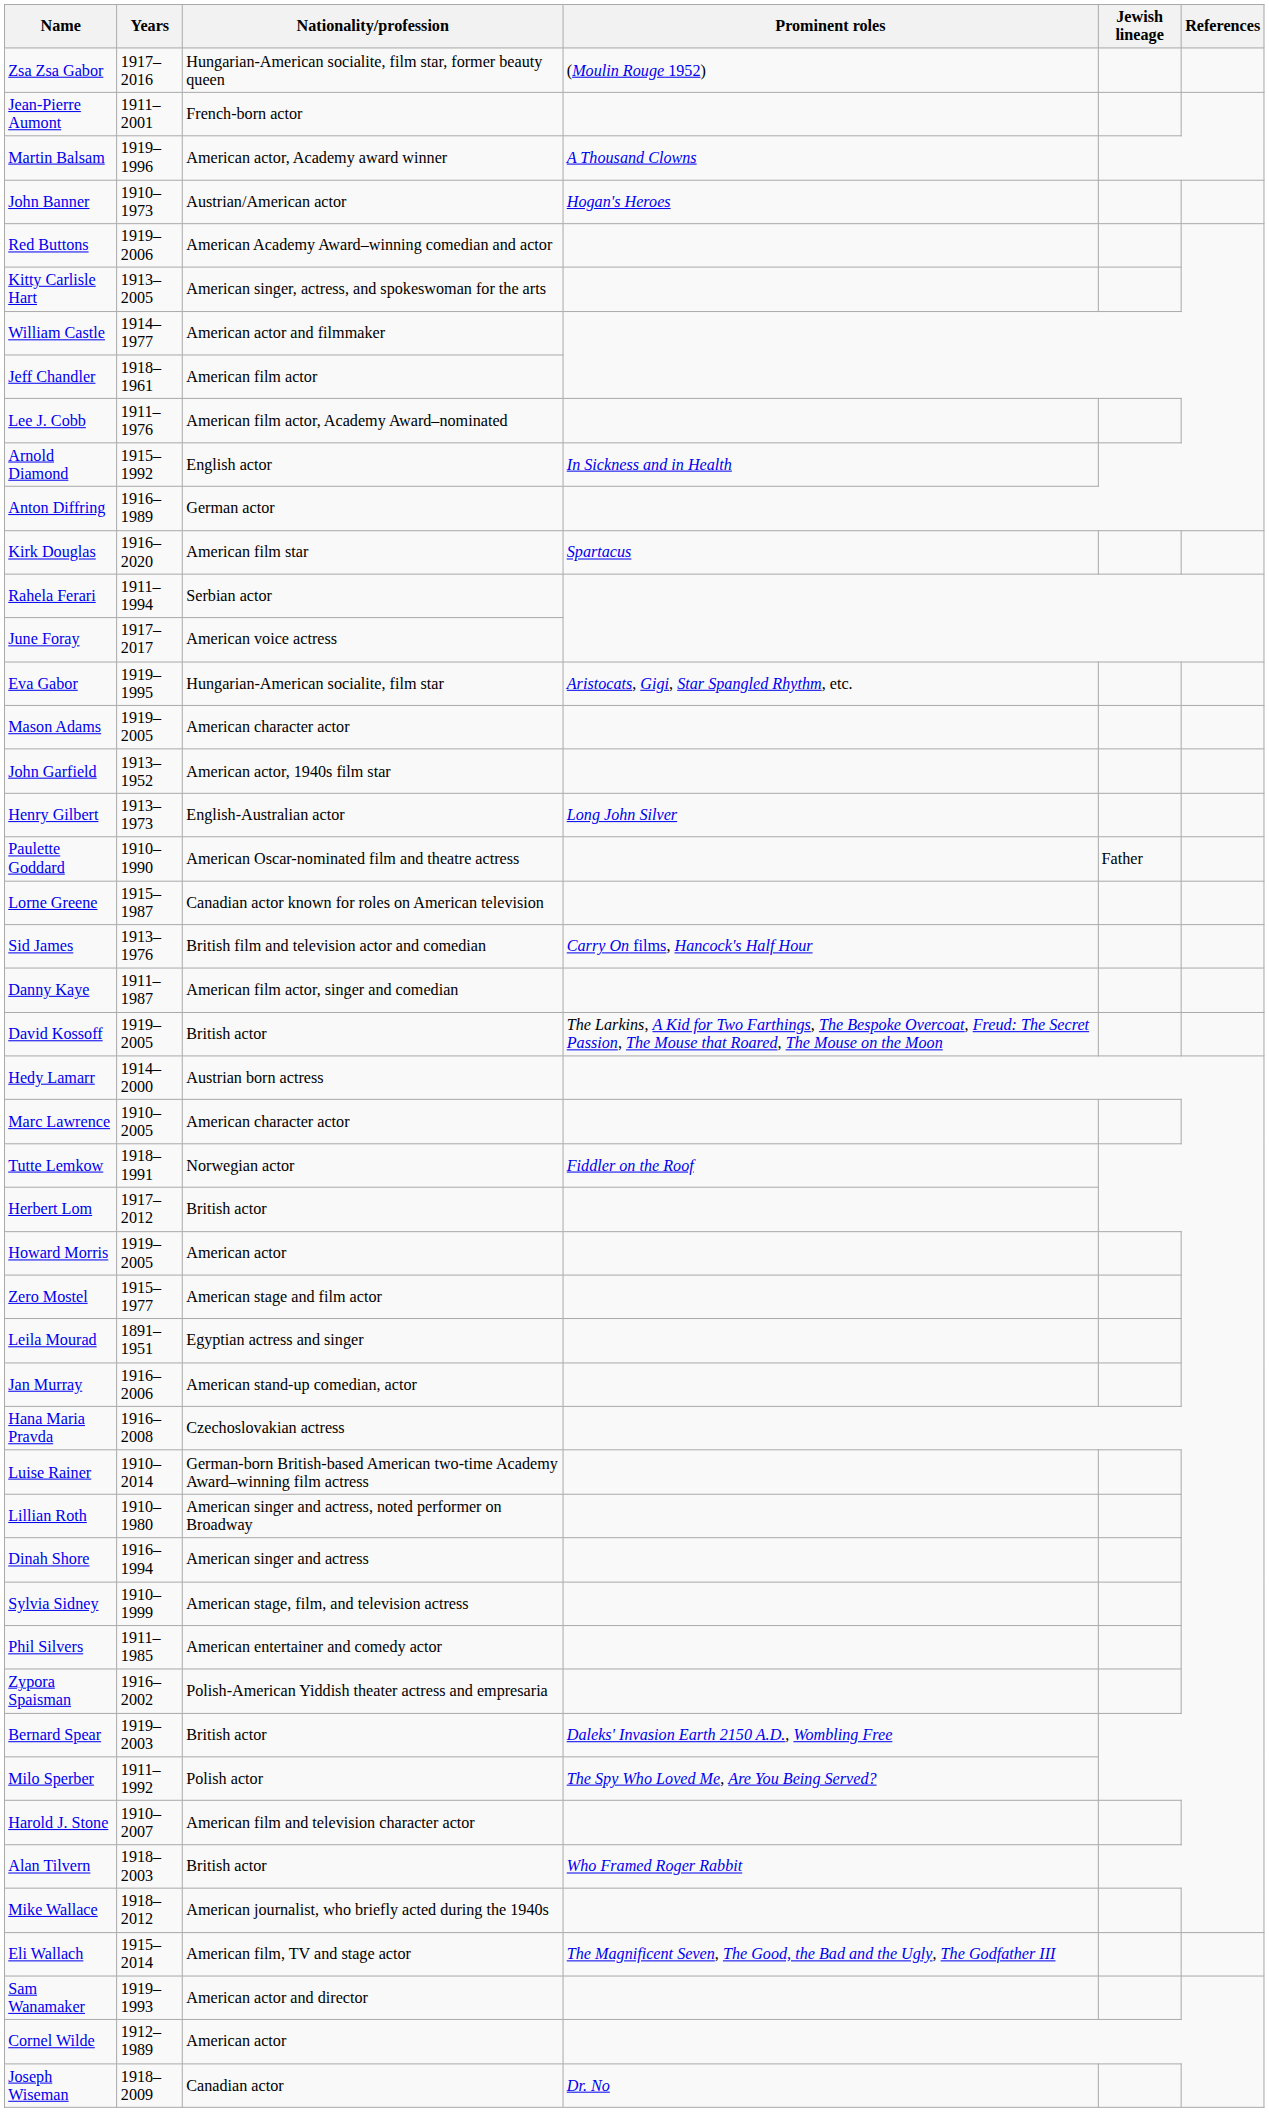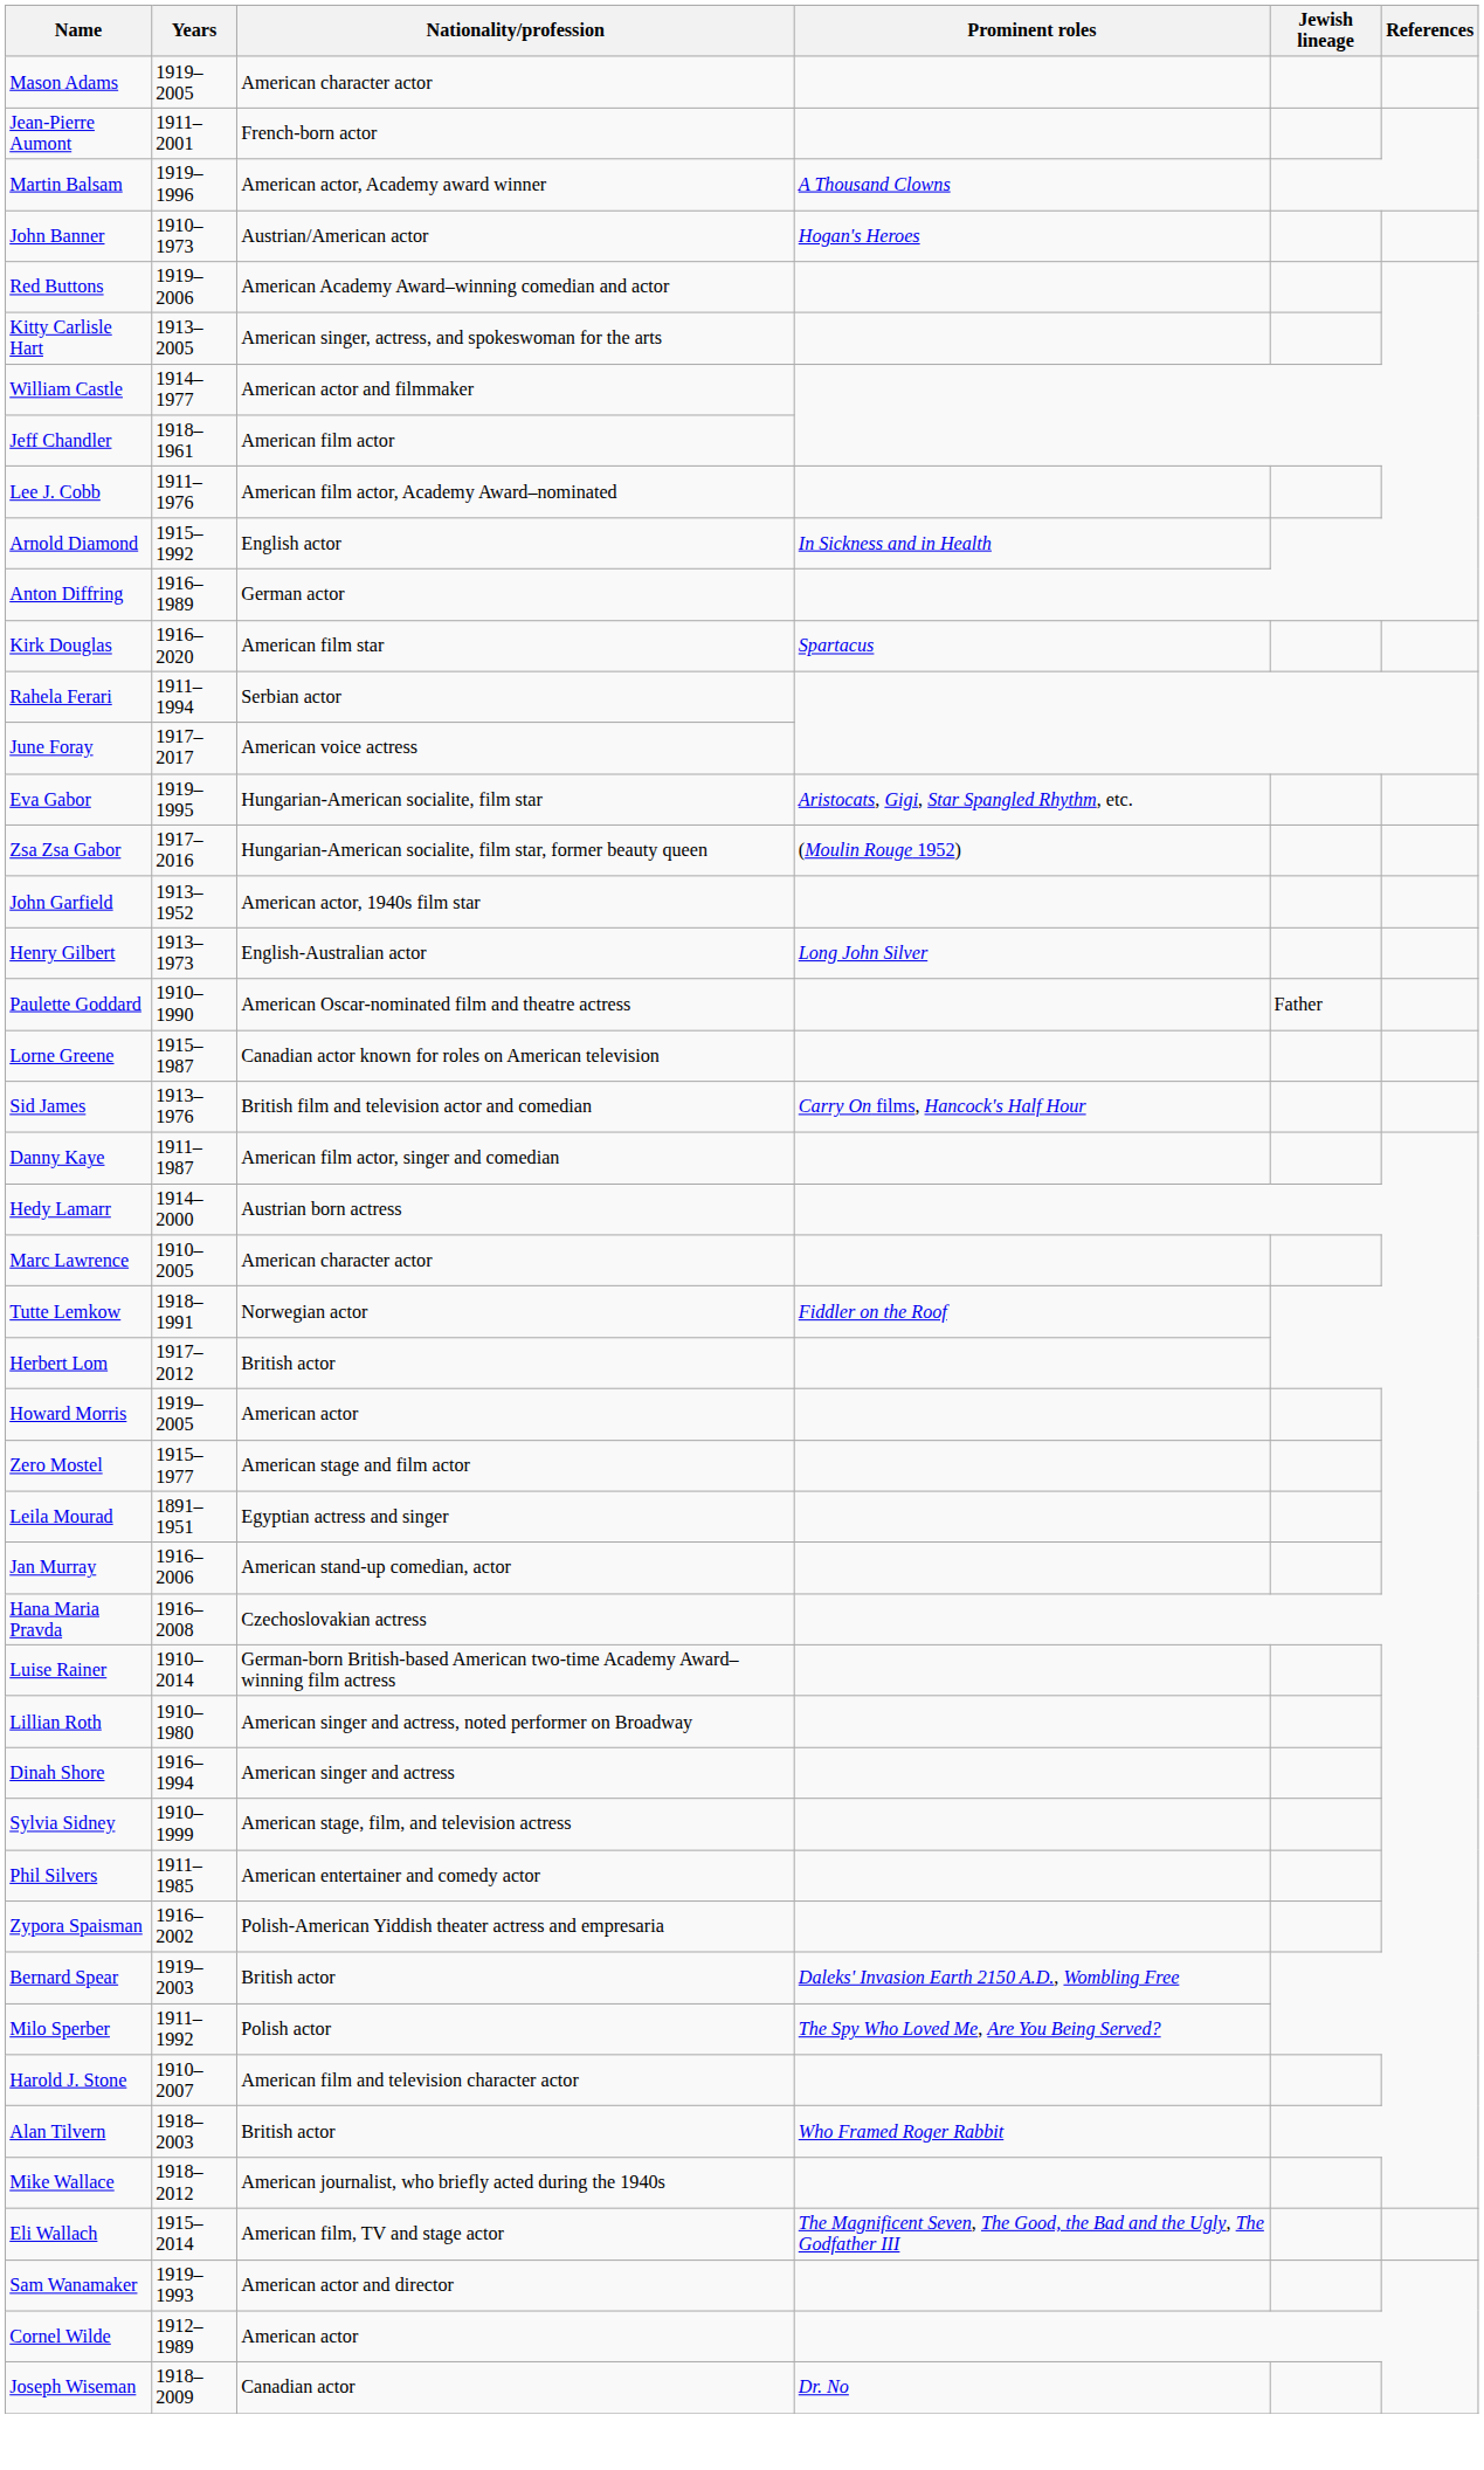 <table class="wikitable sortable">
 <tr>
 <th>Name</th>
 <th>Years</th>
 <th>Nationality/profession</th>
 <th>Prominent roles</th>
 <th>Jewish lineage</th>
 <th class="unsortable">References</th>
 </tr>
 <tr>
-<td><a href='#'>Zsa Zsa Gabor</a></td>
-<td>1917–2016</td>
-<td>Hungarian-American socialite, film star, former beauty queen</td>
-<td>(<a href='#'><em>Moulin Rouge</em> 1952</a>)</td>
+<td><a href='#'>Mason Adams</a></td>
+<td>1919–2005</td>
+<td>American character actor</td>
+<td></td>
 <td></td>
 <td></td>
 </tr>
 <tr>
 <td><a href='#'>Jean-Pierre Aumont</a></td>
 <td>1911–2001</td>
 <td>French-born actor</td>
 <td></td>
 <td></td>
 </tr>
 <tr>
 <td><a href='#'>Martin Balsam</a></td>
 <td>1919–1996</td>
 <td>American actor, Academy award winner</td>
 <td><em><a href='#'>A Thousand Clowns</a></em></td>
 </tr>
 <tr>
 <td><a href='#'>John Banner</a></td>
 <td>1910–1973</td>
 <td>Austrian/American actor</td>
 <td><em><a href='#'>Hogan's Heroes</a></em></td>
 <td></td>
 <td></td>
 </tr>
 <tr>
 <td><a href='#'>Red Buttons</a></td>
 <td>1919–2006</td>
 <td>American Academy Award–winning comedian and actor</td>
 <td></td>
 <td></td>
 </tr>
 <tr>
 <td><a href='#'>Kitty Carlisle Hart</a></td>
 <td>1913–2005</td>
 <td>American singer, actress, and spokeswoman for the arts</td>
 <td></td>
 <td></td>
 </tr>
 <tr>
 <td><a href='#'>William Castle</a></td>
 <td>1914–1977</td>
 <td>American actor and filmmaker</td>
 </tr>
 <tr>
 <td><a href='#'>Jeff Chandler</a></td>
 <td>1918–1961</td>
 <td>American film actor</td>
 </tr>
 <tr>
 <td><a href='#'>Lee J. Cobb</a></td>
 <td>1911–1976</td>
 <td>American film actor, Academy Award–nominated</td>
 <td></td>
 <td></td>
 </tr>
 <tr>
 <td><a href='#'>Arnold Diamond</a></td>
 <td>1915–1992</td>
 <td>English actor</td>
 <td><em><a href='#'>In Sickness and in Health</a></em></td>
 </tr>
 <tr>
 <td><a href='#'>Anton Diffring</a></td>
 <td>1916–1989</td>
 <td>German actor</td>
 </tr>
 <tr>
 <td><a href='#'>Kirk Douglas</a></td>
 <td>1916–2020</td>
 <td>American film star</td>
 <td><em><a href='#'>Spartacus</a></em></td>
 <td></td>
 <td></td>
 </tr>
 <tr>
 <td><a href='#'>Rahela Ferari</a></td>
 <td>1911–1994</td>
 <td>Serbian actor</td>
 </tr>
 <tr>
 <td><a href='#'>June Foray</a></td>
 <td>1917–2017</td>
 <td>American voice actress</td>
 </tr>
 <tr>
 <td><a href='#'>Eva Gabor</a></td>
 <td>1919–1995</td>
 <td>Hungarian-American socialite, film star</td>
 <td><em><a href='#'>Aristocats</a></em>, <em><a href='#'>Gigi</a></em>, <em><a href='#'>Star Spangled Rhythm</a></em>, etc.</td>
 <td></td>
 <td></td>
 </tr>
 <tr>
-<td><a href='#'>Mason Adams</a></td>
-<td>1919–2005</td>
-<td>American character actor</td>
-<td></td>
+<td><a href='#'>Zsa Zsa Gabor</a></td>
+<td>1917–2016</td>
+<td>Hungarian-American socialite, film star, former beauty queen</td>
+<td>(<a href='#'><em>Moulin Rouge</em> 1952</a>)</td>
 <td></td>
 <td></td>
 </tr>
 <tr>
 <td><a href='#'>John Garfield</a></td>
 <td>1913–1952</td>
 <td>American actor, 1940s film star</td>
 <td></td>
 <td></td>
 </tr>
 <tr>
 <td><a href='#'>Henry Gilbert</a></td>
 <td>1913–1973</td>
 <td>English-Australian actor</td>
 <td><em><a href='#'>Long John Silver</a></em></td>
 <td></td>
 <td></td>
 </tr>
 <tr>
 <td><a href='#'>Paulette Goddard</a></td>
 <td>1910–1990</td>
 <td>American Oscar-nominated film and theatre actress</td>
 <td></td>
 <td>Father</td>
 <td></td>
 </tr>
 <tr>
 <td><a href='#'>Lorne Greene</a></td>
 <td>1915–1987</td>
 <td>Canadian actor known for roles on American television</td>
 <td></td>
 <td></td>
 </tr>
 <tr>
 <td><a href='#'>Sid James</a></td>
 <td>1913–1976</td>
 <td>British film and television actor and comedian</td>
 <td><a href='#'><em>Carry On</em> films</a>, <em><a href='#'>Hancock's Half Hour</a></em></td>
 <td></td>
 <td></td>
 </tr>
 <tr>
 <td><a href='#'>Danny Kaye</a></td>
 <td>1911–1987</td>
 <td>American film actor, singer and comedian</td>
-<td></td>
-<td></td>
-</tr>
-<tr>
-<td><a href='#'>David Kossoff</a></td>
-<td>1919–2005</td>
-<td>British actor</td>
-<td><em>The Larkins</em>, <em><a href='#'>A Kid for Two Farthings</a></em>, <em><a href='#'>The Bespoke Overcoat</a></em>, <em><a href='#'>Freud: The Secret Passion</a></em>, <em><a href='#'>The Mouse that Roared</a></em>, <em><a href='#'>The Mouse on the Moon</a></em></td>
 <td></td>
 <td></td>
 </tr>
 <tr>
 <td><a href='#'>Hedy Lamarr</a></td>
 <td>1914–2000</td>
 <td>Austrian born actress</td>
 </tr>
 <tr>
 <td><a href='#'>Marc Lawrence</a></td>
 <td>1910–2005</td>
 <td>American character actor</td>
 <td></td>
 <td></td>
 </tr>
 <tr>
 <td><a href='#'>Tutte Lemkow</a></td>
 <td>1918–1991</td>
 <td>Norwegian actor</td>
 <td><em><a href='#'>Fiddler on the Roof</a></em></td>
 </tr>
 <tr>
 <td><a href='#'>Herbert Lom</a></td>
 <td>1917–2012</td>
 <td>British actor</td>
 <td></td>
 </tr>
 <tr>
 <td><a href='#'>Howard Morris</a></td>
 <td>1919–2005</td>
 <td>American actor</td>
 <td></td>
 <td></td>
 </tr>
 <tr>
 <td><a href='#'>Zero Mostel</a></td>
 <td>1915–1977</td>
 <td>American stage and film actor</td>
 <td></td>
 <td></td>
 </tr>
 <tr>
 <td><a href='#'>Leila Mourad</a></td>
 <td>1891–1951</td>
 <td>Egyptian actress and singer</td>
 <td></td>
 <td></td>
 </tr>
 <tr>
 <td><a href='#'>Jan Murray</a></td>
 <td>1916–2006</td>
 <td>American stand-up comedian, actor</td>
 <td></td>
 <td></td>
 </tr>
 <tr>
 <td><a href='#'>Hana Maria Pravda</a></td>
 <td>1916–2008</td>
 <td>Czechoslovakian actress</td>
 </tr>
 <tr>
 <td><a href='#'>Luise Rainer</a></td>
 <td>1910–2014</td>
 <td>German-born British-based American two-time Academy Award–winning film actress</td>
 <td></td>
 <td></td>
 </tr>
 <tr>
 <td><a href='#'>Lillian Roth</a></td>
 <td>1910–1980</td>
 <td>American singer and actress, noted performer on Broadway</td>
 <td></td>
 <td></td>
 </tr>
 <tr>
 <td><a href='#'>Dinah Shore</a></td>
 <td>1916–1994</td>
 <td>American singer and actress</td>
 <td></td>
 <td></td>
 </tr>
 <tr>
 <td><a href='#'>Sylvia Sidney</a></td>
 <td>1910–1999</td>
 <td>American stage, film, and television actress</td>
 <td></td>
 <td></td>
 </tr>
 <tr>
 <td><a href='#'>Phil Silvers</a></td>
 <td>1911–1985</td>
 <td>American entertainer and comedy actor</td>
 <td></td>
 <td></td>
 </tr>
 <tr>
 <td><a href='#'>Zypora Spaisman</a></td>
 <td>1916–2002</td>
 <td>Polish-American Yiddish theater actress and empresaria</td>
 <td></td>
 <td></td>
 </tr>
 <tr>
 <td><a href='#'>Bernard Spear</a></td>
 <td>1919–2003</td>
 <td>British actor</td>
 <td><em><a href='#'>Daleks' Invasion Earth 2150 A.D.</a></em>, <em><a href='#'>Wombling Free</a></em></td>
 </tr>
 <tr>
 <td><a href='#'>Milo Sperber</a></td>
 <td>1911–1992</td>
 <td>Polish actor</td>
 <td><em><a href='#'>The Spy Who Loved Me</a></em>, <em><a href='#'>Are You Being Served?</a></em></td>
 </tr>
 <tr>
 <td><a href='#'>Harold J. Stone</a></td>
 <td>1910–2007</td>
 <td>American film and television character actor</td>
 <td></td>
 <td></td>
 </tr>
 <tr>
 <td><a href='#'>Alan Tilvern</a></td>
 <td>1918–2003</td>
 <td>British actor</td>
 <td><em><a href='#'>Who Framed Roger Rabbit</a></em></td>
 </tr>
 <tr>
 <td><a href='#'>Mike Wallace</a></td>
 <td>1918–2012</td>
 <td>American journalist, who briefly acted during the 1940s</td>
 <td></td>
 <td></td>
 </tr>
 <tr>
 <td><a href='#'>Eli Wallach</a></td>
 <td>1915–2014</td>
 <td>American film, TV and stage actor</td>
 <td><em><a href='#'>The Magnificent Seven</a></em>, <em><a href='#'>The Good, the Bad and the Ugly</a></em>, <em><a href='#'>The Godfather III</a></em></td>
 <td></td>
 <td></td>
 </tr>
 <tr>
 <td><a href='#'>Sam Wanamaker</a></td>
 <td>1919–1993</td>
 <td>American actor and director</td>
 <td></td>
 <td></td>
 </tr>
 <tr>
 <td><a href='#'>Cornel Wilde</a></td>
 <td>1912–1989</td>
 <td>American actor</td>
 </tr>
 <tr>
 <td><a href='#'>Joseph Wiseman</a></td>
 <td>1918–2009</td>
 <td>Canadian actor</td>
 <td><em><a href='#'>Dr. No</a></em></td>
 <td></td>
 </tr>
 </table>
